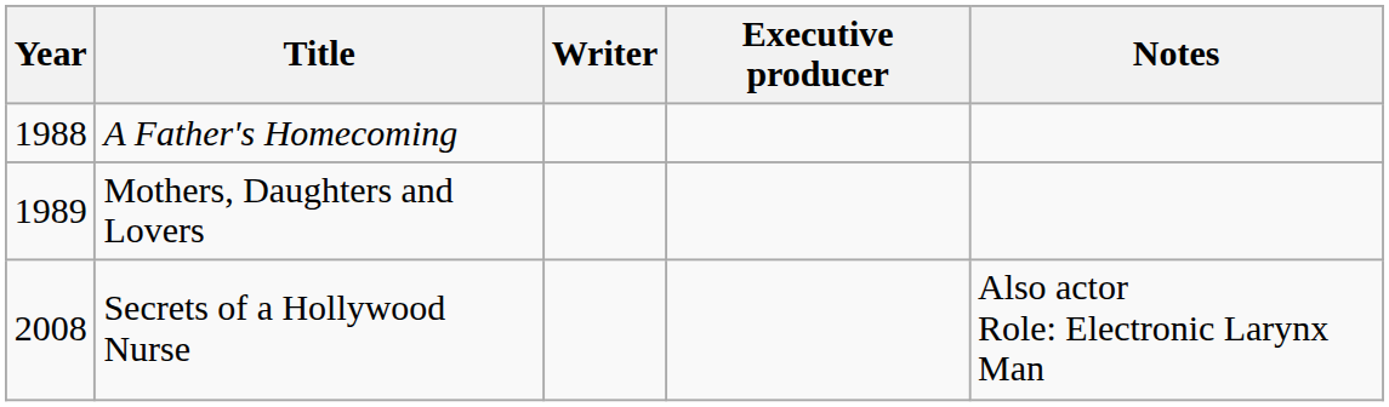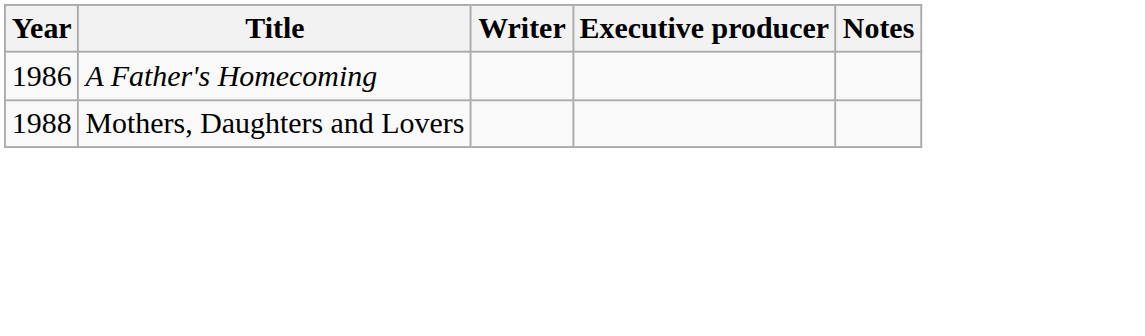 <table class="wikitable sortable">
 <tr>
 <th>Year</th>
 <th>Title</th>
 <th>Writer</th>
 <th>Executive producer</th>
 <th>Notes</th>
 </tr>
 <tr>
-<td>1988</td>
+<td>1986</td>
 <td><em>A Father's Homecoming</td>
 <td></td>
 <td></td>
 <td></td>
 </tr>
 <tr>
-<td>1989</td>
+<td>1988</td>
 <td></em>Mothers, Daughters and Lovers<em></td>
 <td></td>
 <td></td>
 <td></td>
 </tr>
-<tr>
-<td>2008</td>
-<td></em>Secrets of a Hollywood Nurse<em></td>
-<td></td>
-<td></td>
-<td>Also actor<br>Role: Electronic Larynx Man</td>
-</tr>
 </table>
